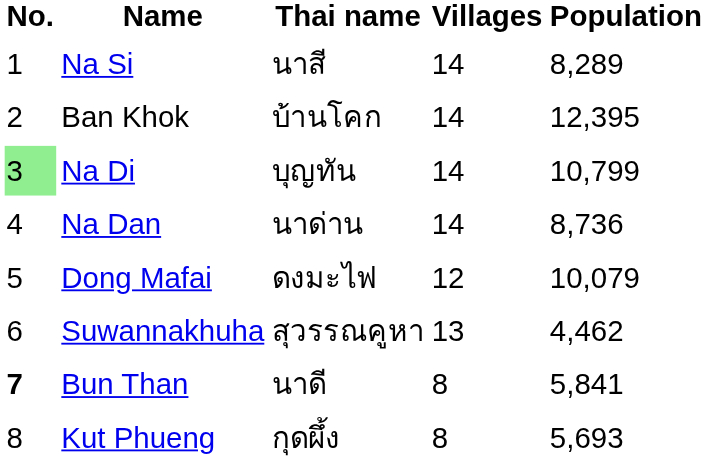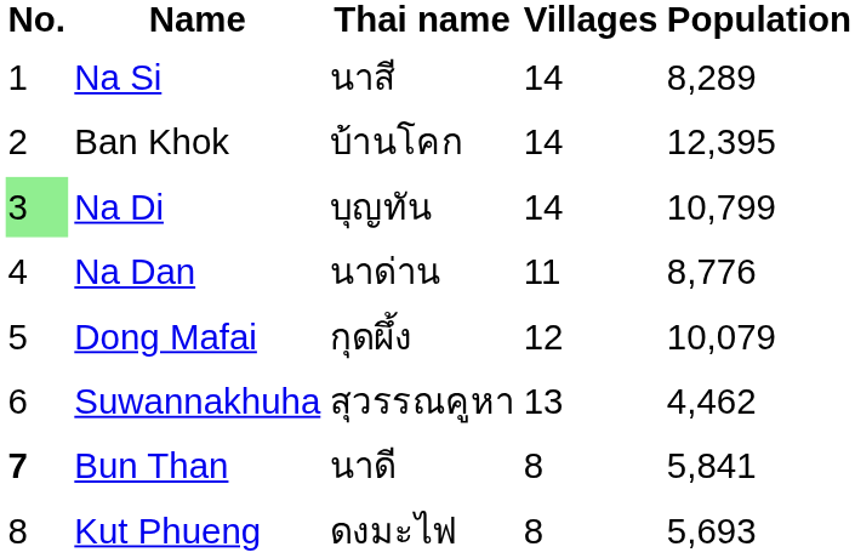 <table>
 <tr>
 <th>No.</th>
 <th>Name</th>
 <th>Thai name</th>
 <th>Villages</th>
 <th>Population</th>
 </tr>
 <tr>
 <td>1</td>
 <td><a href='#'>Na Si</a></td>
 <td>นาสี</td>
 <td>14</td>
 <td>8,289</td>
 <td></td>
 </tr>
 <tr>
 <td>2</td>
 <td>Ban Khok</td>
 <td>บ้านโคก</td>
 <td>14</td>
 <td>12,395</td>
 <td></td>
 </tr>
 <tr>
 <td style="background: lightgreen;">3</td>
 <td><a href='#'>Na Di</a></td>
 <td>บุญทัน</td>
 <td>14</td>
 <td>10,799</td>
 <td></td>
 </tr>
 <tr>
 <td>4</td>
 <td><a href='#'>Na Dan</a></td>
 <td>นาด่าน</td>
-<td>14</td>
-<td>8,736</td>
+<td>11</td>
+<td>8,776</td>
 <td></td>
 </tr>
 <tr>
 <td>5</td>
 <td><a href='#'>Dong Mafai</a></td>
-<td>ดงมะไฟ</td>
+<td>กุดผึ้ง</td>
 <td>12</td>
 <td>10,079</td>
 <td></td>
 </tr>
 <tr>
 <td>6</td>
 <td><a href='#'>Suwannakhuha</a></td>
 <td>สุวรรณคูหา</td>
 <td>13</td>
 <td>4,462</td>
 <td></td>
 </tr>
 <tr>
 <td><strong>7</strong></td>
 <td><a href='#'>Bun Than</a></td>
 <td>นาดี</td>
 <td>8</td>
 <td>5,841</td>
 <td></td>
 </tr>
 <tr>
 <td>8</td>
 <td><a href='#'>Kut Phueng</a></td>
-<td>กุดผึ้ง</td>
+<td>ดงมะไฟ</td>
 <td>8</td>
 <td>5,693</td>
 <td></td>
 </tr>
 </table>
